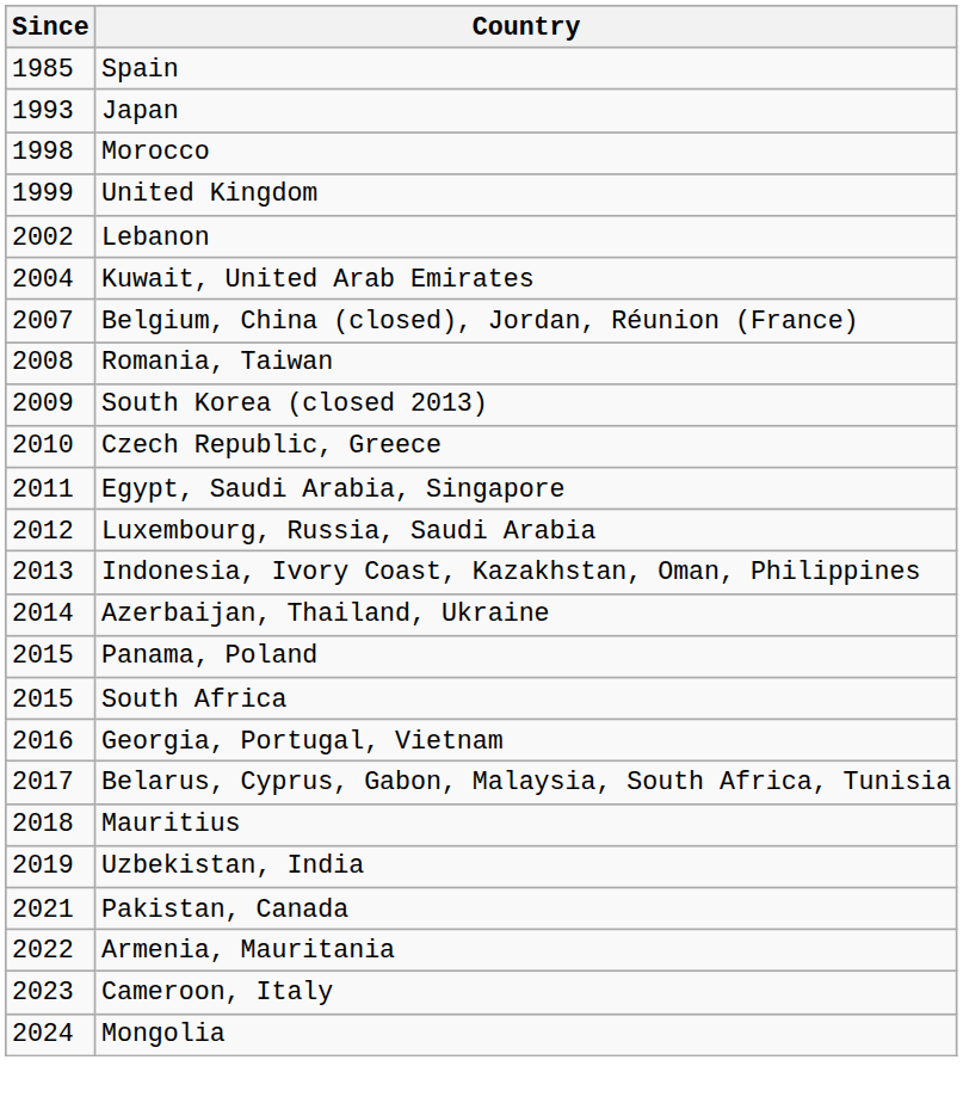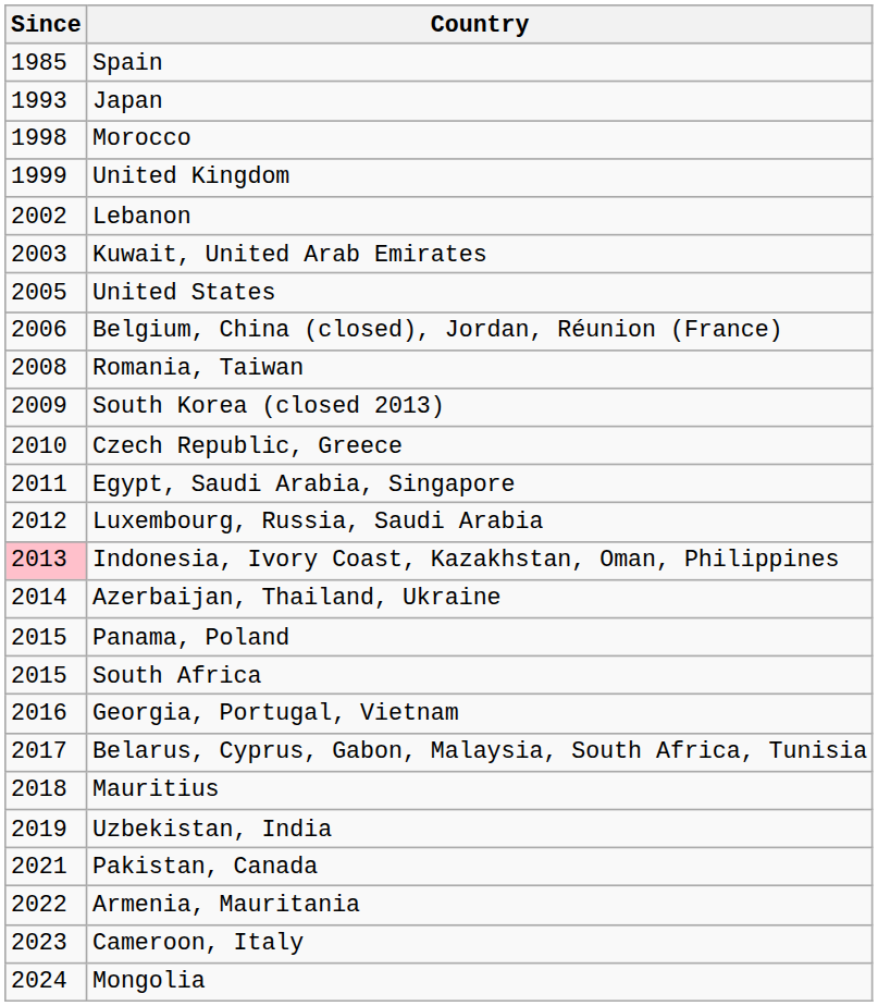 <table class="wikitable">
 <tr>
 <th>Since</th>
 <th>Country</th>
 </tr>
 <tr>
 <td>1985</td>
 <td>Spain</td>
 </tr>
 <tr>
 <td>1993</td>
 <td>Japan</td>
 </tr>
 <tr>
 <td>1998</td>
 <td>Morocco</td>
 </tr>
 <tr>
 <td>1999</td>
 <td>United Kingdom</td>
 </tr>
 <tr>
 <td>2002</td>
 <td>Lebanon</td>
 </tr>
 <tr>
-<td>2004</td>
+<td>2003</td>
 <td>Kuwait, United Arab Emirates</td>
 </tr>
 <tr>
-<td>2007</td>
+<td>2005</td>
+<td>United States</td>
+</tr>
+<tr>
+<td>2006</td>
 <td>Belgium, China (closed), Jordan, Réunion (France)</td>
 </tr>
 <tr>
 <td>2008</td>
 <td>Romania, Taiwan</td>
 </tr>
 <tr>
 <td>2009</td>
 <td>South Korea (closed 2013)</td>
 </tr>
 <tr>
 <td>2010</td>
 <td>Czech Republic, Greece</td>
 </tr>
 <tr>
 <td>2011</td>
 <td>Egypt, Saudi Arabia, Singapore</td>
 </tr>
 <tr>
 <td>2012</td>
 <td>Luxembourg, Russia, Saudi Arabia</td>
 </tr>
 <tr>
-<td>2013</td>
+<td style="background: pink;">2013</td>
 <td>Indonesia, Ivory Coast, Kazakhstan, Oman, Philippines</td>
 </tr>
 <tr>
 <td>2014</td>
 <td>Azerbaijan, Thailand, Ukraine</td>
 </tr>
 <tr>
 <td>2015</td>
 <td>Panama, Poland</td>
 </tr>
 <tr>
 <td>2015</td>
 <td>South Africa</td>
 </tr>
 <tr>
 <td>2016</td>
 <td>Georgia, Portugal, Vietnam</td>
 </tr>
 <tr>
 <td>2017</td>
 <td>Belarus, Cyprus, Gabon, Malaysia, South Africa, Tunisia</td>
 </tr>
 <tr>
 <td>2018</td>
 <td>Mauritius</td>
 </tr>
 <tr>
 <td>2019</td>
 <td>Uzbekistan, India</td>
 </tr>
 <tr>
 <td>2021</td>
 <td>Pakistan, Canada</td>
 </tr>
 <tr>
 <td>2022</td>
 <td>Armenia, Mauritania</td>
 </tr>
 <tr>
 <td>2023</td>
 <td>Cameroon, Italy</td>
 </tr>
 <tr>
 <td>2024</td>
 <td>Mongolia</td>
 </tr>
 <tr>
 </tr>
 </table>
